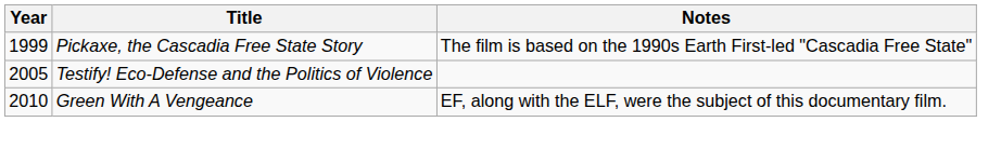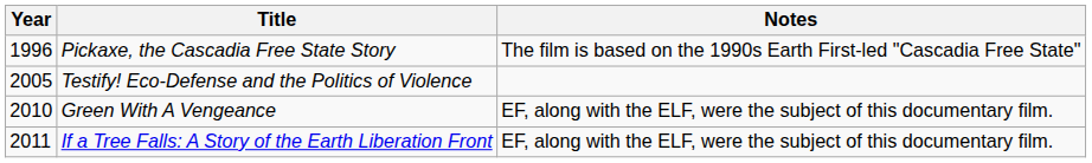 <table class="wikitable sortable">
 <tr>
 <th>Year</th>
 <th>Title</th>
 <th>Notes</th>
 </tr>
 <tr>
-<td>1999</td>
+<td>1996</td>
 <td><em>Pickaxe, the Cascadia Free State Story</em></td>
 <td>The film is based on the 1990s Earth First-led "Cascadia Free State"</td>
 </tr>
 <tr>
 <td>2005</td>
 <td><em>Testify! Eco-Defense and the Politics of Violence</em></td>
 <td></td>
 </tr>
 <tr>
 <td>2010</td>
 <td><em>Green With A Vengeance</em></td>
 <td>EF, along with the ELF, were the subject of this documentary film.</td>
 </tr>
+<tr>
+<td>2011</td>
+<td><em><a href='#'>If a Tree Falls: A Story of the Earth Liberation Front</a></em></td>
+<td>EF, along with the ELF, were the subject of this documentary film.</td>
+</tr>
 </table>
